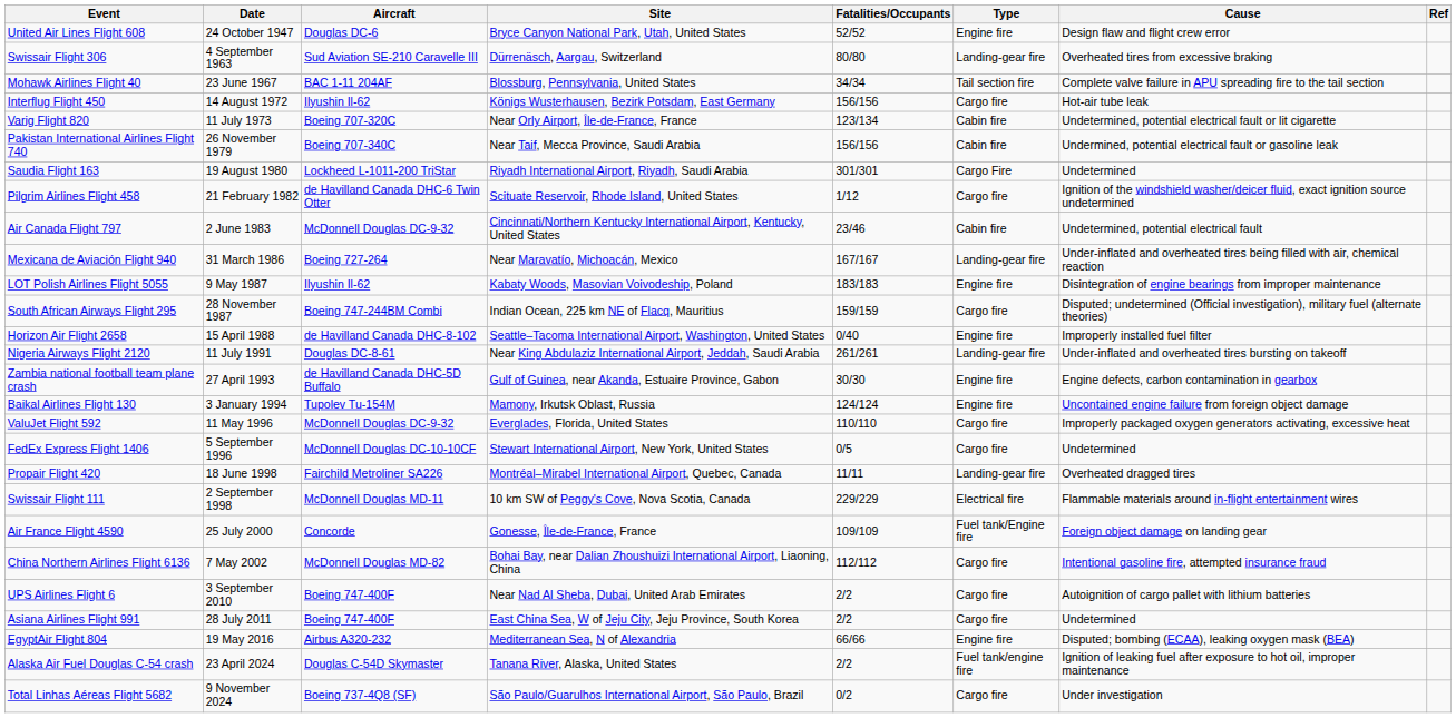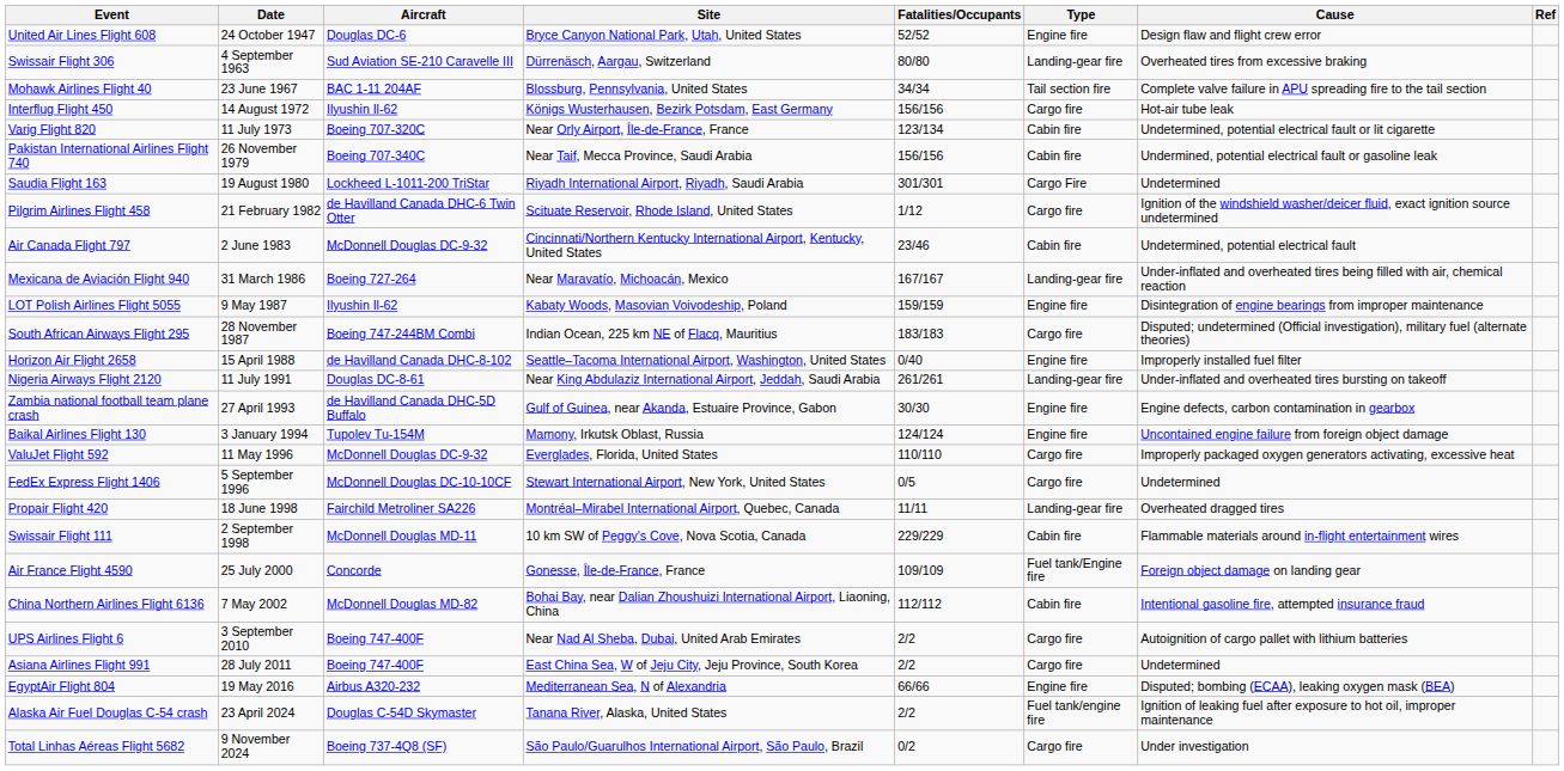 <table class="wikitable sortable">
 <tr>
 <th>Event</th>
 <th>Date</th>
 <th>Aircraft</th>
 <th>Site</th>
 <th>Fatalities/Occupants</th>
 <th>Type</th>
 <th>Cause</th>
 <th>Ref</th>
 </tr>
 <tr>
 <td><a href='#'>United Air Lines Flight 608</a></td>
 <td>24 October 1947</td>
 <td><a href='#'>Douglas DC-6</a></td>
 <td><a href='#'>Bryce Canyon National Park</a>, <a href='#'>Utah</a>, United States</td>
 <td>52/52</td>
 <td>Engine fire</td>
 <td>Design flaw and flight crew error</td>
 <td></td>
 </tr>
 <tr>
 <td><a href='#'>Swissair Flight 306</a></td>
 <td>4 September 1963</td>
 <td><a href='#'>Sud Aviation SE-210 Caravelle III</a></td>
 <td><a href='#'>Dürrenäsch</a>, <a href='#'>Aargau</a>, Switzerland</td>
 <td>80/80</td>
 <td>Landing-gear fire</td>
 <td>Overheated tires from excessive braking</td>
 <td><br></td>
 </tr>
 <tr>
 <td><a href='#'>Mohawk Airlines Flight 40</a></td>
 <td>23 June 1967</td>
 <td><a href='#'>BAC 1-11 204AF</a></td>
 <td><a href='#'>Blossburg</a>, <a href='#'>Pennsylvania</a>, United States</td>
 <td>34/34</td>
 <td>Tail section fire</td>
 <td>Complete valve failure in <a href='#'>APU</a> spreading fire to the tail section</td>
 <td></td>
 </tr>
 <tr>
 <td><a href='#'>Interflug Flight 450</a></td>
 <td>14 August 1972</td>
 <td><a href='#'>Ilyushin Il-62</a></td>
 <td><a href='#'>Königs Wusterhausen</a>, <a href='#'>Bezirk Potsdam</a>, <a href='#'>East Germany</a></td>
 <td>156/156</td>
 <td>Cargo fire</td>
 <td>Hot-air tube leak</td>
 <td></td>
 </tr>
 <tr>
 <td><a href='#'>Varig Flight 820</a></td>
 <td>11 July 1973</td>
 <td><a href='#'>Boeing 707-320C</a></td>
 <td>Near <a href='#'>Orly Airport</a>, <a href='#'>Île-de-France</a>, France</td>
 <td>123/134</td>
 <td>Cabin fire</td>
 <td>Undetermined, potential electrical fault or lit cigarette</td>
 <td></td>
 </tr>
 <tr>
 <td><a href='#'>Pakistan International Airlines Flight 740</a></td>
 <td>26 November 1979</td>
 <td><a href='#'>Boeing 707-340C</a></td>
 <td>Near <a href='#'>Taif</a>, Mecca Province, Saudi Arabia</td>
 <td>156/156</td>
 <td>Cabin fire</td>
 <td>Undermined, potential electrical fault or gasoline leak</td>
 <td></td>
 </tr>
 <tr>
 <td><a href='#'>Saudia Flight 163</a></td>
 <td>19 August 1980</td>
 <td><a href='#'>Lockheed L-1011-200 TriStar</a></td>
 <td><a href='#'>Riyadh International Airport</a>, <a href='#'>Riyadh</a>, Saudi Arabia</td>
 <td>301/301</td>
 <td>Cargo Fire</td>
 <td>Undetermined</td>
 <td></td>
 </tr>
 <tr>
 <td><a href='#'>Pilgrim Airlines Flight 458</a></td>
 <td>21 February 1982</td>
 <td><a href='#'>de Havilland Canada DHC-6 Twin Otter</a></td>
 <td><a href='#'>Scituate Reservoir</a>, <a href='#'>Rhode Island</a>, United States</td>
 <td>1/12</td>
 <td>Cargo fire</td>
 <td>Ignition of the <a href='#'>windshield washer/deicer fluid</a>, exact ignition source undetermined</td>
 <td></td>
 </tr>
 <tr>
 <td><a href='#'>Air Canada Flight 797</a></td>
 <td>2 June 1983</td>
 <td><a href='#'>McDonnell Douglas DC-9-32</a></td>
 <td><a href='#'>Cincinnati/Northern Kentucky International Airport</a>, <a href='#'>Kentucky</a>, United States</td>
 <td>23/46</td>
 <td>Cabin fire</td>
 <td>Undetermined, potential electrical fault</td>
 <td></td>
 </tr>
 <tr>
 <td><a href='#'>Mexicana de Aviación Flight 940</a></td>
 <td>31 March 1986</td>
 <td><a href='#'>Boeing 727-264</a></td>
 <td>Near <a href='#'>Maravatío</a>, <a href='#'>Michoacán</a>, Mexico</td>
 <td>167/167</td>
 <td>Landing-gear fire</td>
 <td>Under-inflated and overheated tires being filled with air, chemical reaction</td>
 <td></td>
 </tr>
 <tr>
 <td><a href='#'>LOT Polish Airlines Flight 5055</a></td>
 <td>9 May 1987</td>
 <td><a href='#'>Ilyushin Il-62</a></td>
 <td><a href='#'>Kabaty Woods</a>, <a href='#'>Masovian Voivodeship</a>, Poland</td>
-<td>183/183</td>
+<td>159/159</td>
 <td>Engine fire</td>
 <td>Disintegration of <a href='#'>engine bearings</a> from improper maintenance</td>
 <td></td>
 </tr>
 <tr>
 <td><a href='#'>South African Airways Flight 295</a></td>
 <td>28 November 1987</td>
 <td><a href='#'>Boeing 747-244BM Combi</a></td>
 <td>Indian Ocean, 225 km <a href='#'>NE</a> of <a href='#'>Flacq</a>, Mauritius</td>
-<td>159/159</td>
+<td>183/183</td>
 <td>Cargo fire</td>
 <td>Disputed; undetermined (Official investigation), military fuel (alternate theories)</td>
 <td></td>
 </tr>
 <tr>
 <td><a href='#'>Horizon Air Flight 2658</a></td>
 <td>15 April 1988</td>
 <td><a href='#'>de Havilland Canada DHC-8-102</a></td>
 <td><a href='#'>Seattle–Tacoma International Airport</a>, <a href='#'>Washington</a>, United States</td>
 <td>0/40</td>
 <td>Engine fire</td>
 <td>Improperly installed fuel filter</td>
 <td></td>
 </tr>
 <tr>
 <td><a href='#'>Nigeria Airways Flight 2120</a></td>
 <td>11 July 1991</td>
 <td><a href='#'>Douglas DC-8-61</a></td>
 <td>Near <a href='#'>King Abdulaziz International Airport</a>, <a href='#'>Jeddah</a>, Saudi Arabia</td>
 <td>261/261</td>
 <td>Landing-gear fire</td>
 <td>Under-inflated and overheated tires bursting on takeoff</td>
 <td></td>
 </tr>
 <tr>
 <td><a href='#'>Zambia national football team plane crash</a></td>
 <td>27 April 1993</td>
 <td><a href='#'>de Havilland Canada DHC-5D Buffalo</a></td>
 <td><a href='#'>Gulf of Guinea</a>, near <a href='#'>Akanda</a>, Estuaire Province, Gabon</td>
 <td>30/30</td>
 <td>Engine fire</td>
 <td>Engine defects, carbon contamination in <a href='#'>gearbox</a></td>
 <td></td>
 </tr>
 <tr>
 <td><a href='#'>Baikal Airlines Flight 130</a></td>
 <td>3 January 1994</td>
 <td><a href='#'>Tupolev Tu-154M</a></td>
 <td><a href='#'>Mamony</a>, Irkutsk Oblast, Russia</td>
 <td>124/124</td>
 <td>Engine fire</td>
 <td><a href='#'>Uncontained engine failure</a> from foreign object damage</td>
 <td></td>
 </tr>
 <tr>
 <td><a href='#'>ValuJet Flight 592</a></td>
 <td>11 May 1996</td>
 <td><a href='#'>McDonnell Douglas DC-9-32</a></td>
 <td><a href='#'>Everglades</a>, Florida, United States</td>
 <td>110/110</td>
 <td>Cargo fire</td>
 <td>Improperly packaged oxygen generators activating, excessive heat</td>
 <td></td>
 </tr>
 <tr>
 <td><a href='#'>FedEx Express Flight 1406</a></td>
 <td>5 September 1996</td>
 <td><a href='#'>McDonnell Douglas DC-10-10CF</a></td>
 <td><a href='#'>Stewart International Airport</a>, New York, United States</td>
 <td>0/5</td>
 <td>Cargo fire</td>
 <td>Undetermined</td>
 <td></td>
 </tr>
 <tr>
 <td><a href='#'>Propair Flight 420</a></td>
 <td>18 June 1998</td>
 <td><a href='#'>Fairchild Metroliner SA226</a></td>
 <td><a href='#'>Montréal–Mirabel International Airport</a>, Quebec, Canada</td>
 <td>11/11</td>
 <td>Landing-gear fire</td>
 <td>Overheated dragged tires</td>
 <td></td>
 </tr>
 <tr>
 <td><a href='#'>Swissair Flight 111</a></td>
 <td>2 September 1998</td>
 <td><a href='#'>McDonnell Douglas MD-11</a></td>
 <td>10 km SW of <a href='#'>Peggy's Cove</a>, Nova Scotia, Canada</td>
 <td>229/229</td>
-<td>Electrical fire</td>
+<td>Cabin fire</td>
 <td>Flammable materials around <a href='#'>in-flight entertainment</a> wires</td>
 <td></td>
 </tr>
 <tr>
 <td><a href='#'>Air France Flight 4590</a></td>
 <td>25 July 2000</td>
 <td><a href='#'>Concorde</a></td>
 <td><a href='#'>Gonesse</a>, <a href='#'>Île-de-France</a>, France</td>
 <td>109/109</td>
 <td>Fuel tank/Engine fire</td>
 <td><a href='#'>Foreign object damage</a> on landing gear</td>
 <td></td>
 </tr>
 <tr>
 <td><a href='#'>China Northern Airlines Flight 6136</a></td>
 <td>7 May 2002</td>
 <td><a href='#'>McDonnell Douglas MD-82</a></td>
 <td><a href='#'>Bohai Bay</a>, near <a href='#'>Dalian Zhoushuizi International Airport</a>, Liaoning, China</td>
 <td>112/112</td>
-<td>Cargo fire</td>
+<td>Cabin fire</td>
 <td><a href='#'>Intentional gasoline fire</a>, attempted <a href='#'>insurance fraud</a></td>
 <td></td>
 </tr>
 <tr>
 <td><a href='#'>UPS Airlines Flight 6</a></td>
 <td>3 September 2010</td>
 <td><a href='#'>Boeing 747-400F</a></td>
 <td>Near <a href='#'>Nad Al Sheba</a>, <a href='#'>Dubai</a>, United Arab Emirates</td>
 <td>2/2</td>
 <td>Cargo fire</td>
 <td>Autoignition of cargo pallet with lithium batteries</td>
 <td></td>
 </tr>
 <tr>
 <td><a href='#'>Asiana Airlines Flight 991</a></td>
 <td>28 July 2011</td>
 <td><a href='#'>Boeing 747-400F</a></td>
 <td><a href='#'>East China Sea</a>,  <a href='#'>W</a> of <a href='#'>Jeju City</a>, Jeju Province, South Korea</td>
 <td>2/2</td>
 <td>Cargo fire</td>
 <td>Undetermined</td>
 <td></td>
 </tr>
 <tr>
 <td><a href='#'>EgyptAir Flight 804</a></td>
 <td>19 May 2016</td>
 <td><a href='#'>Airbus A320-232</a></td>
 <td><a href='#'>Mediterranean Sea</a>,  <a href='#'>N</a> of <a href='#'>Alexandria</a></td>
 <td>66/66</td>
 <td>Engine fire</td>
 <td>Disputed; bombing (<a href='#'>ECAA</a>), leaking oxygen mask (<a href='#'>BEA</a>)</td>
 <td></td>
 </tr>
 <tr>
 <td><a href='#'>Alaska Air Fuel Douglas C-54 crash</a></td>
 <td>23 April 2024</td>
 <td><a href='#'>Douglas C-54D Skymaster</a></td>
 <td><a href='#'>Tanana River</a>, Alaska, United States</td>
 <td>2/2</td>
 <td>Fuel tank/engine fire</td>
 <td>Ignition of leaking fuel after exposure to hot oil, improper maintenance</td>
 <td></td>
 </tr>
 <tr>
 <td><a href='#'>Total Linhas Aéreas Flight 5682</a></td>
 <td>9 November 2024</td>
 <td><a href='#'>Boeing 737-4Q8 (SF)</a></td>
 <td><a href='#'>São Paulo/Guarulhos International Airport</a>, <a href='#'>São Paulo</a>, Brazil</td>
 <td>0/2</td>
 <td>Cargo fire</td>
 <td>Under investigation</td>
 <td></td>
 </tr>
 </table>
